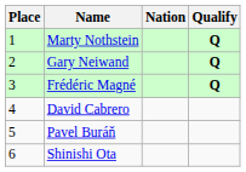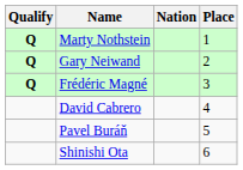 <table class="wikitable sortable" style="font-size:90%;">
 <tr>
-<th>Place</th>
+<th>Qualify</th>
 <th>Name</th>
 <th>Nation</th>
-<th>Qualify</th>
+<th>Place</th>
 </tr>
 <tr bgcolor="ccffcc">
-<td>1</td>
+<td align="center"><strong>Q</strong></td>
 <td><a href='#'>Marty Nothstein</a></td>
 <td></td>
-<td align="center"><strong>Q</strong></td>
+<td>1</td>
 </tr>
 <tr bgcolor="ccffcc">
-<td>2</td>
+<td align="center"><strong>Q</strong></td>
 <td><a href='#'>Gary Neiwand</a></td>
 <td></td>
-<td align="center"><strong>Q</strong></td>
+<td>2</td>
 </tr>
 <tr bgcolor="ccffcc">
-<td>3</td>
+<td align="center"><strong>Q</strong></td>
 <td><a href='#'>Frédéric Magné</a></td>
 <td></td>
-<td align="center"><strong>Q</strong></td>
+<td>3</td>
 </tr>
 <tr>
-<td>4</td>
+<td align="center"></td>
 <td><a href='#'>David Cabrero</a></td>
 <td></td>
-<td align="center"></td>
+<td>4</td>
 </tr>
 <tr>
-<td>5</td>
+<td align="center"></td>
 <td><a href='#'>Pavel Buráň</a></td>
 <td></td>
-<td align="center"></td>
+<td>5</td>
 </tr>
 <tr>
-<td>6</td>
+<td align="center"></td>
 <td><a href='#'>Shinishi Ota</a></td>
 <td></td>
-<td align="center"></td>
+<td>6</td>
 </tr>
 </table>
